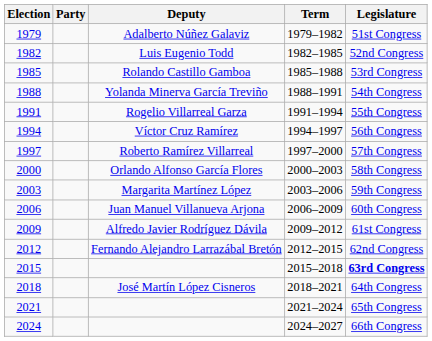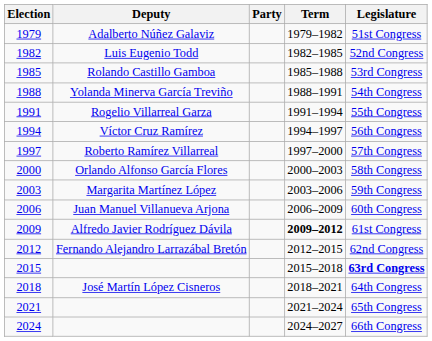 <table class="wikitable sortable" style="text-align: center">
 <tr>
 <th>Election</th>
+<th class="unsortable">Deputy</th>
 <th class="unsortable">Party</th>
-<th class="unsortable">Deputy</th>
 <th class="unsortable">Term</th>
 <th class="unsortable">Legislature</th>
 </tr>
 <tr>
 <td><a href='#'>1979</a></td>
+<td><a href='#'>Adalberto Núñez Galaviz</a></td>
 <td></td>
-<td><a href='#'>Adalberto Núñez Galaviz</a></td>
 <td>1979–1982</td>
 <td><a href='#'>51st Congress</a></td>
 </tr>
 <tr>
 <td><a href='#'>1982</a></td>
+<td><a href='#'>Luis Eugenio Todd</a></td>
 <td></td>
-<td><a href='#'>Luis Eugenio Todd</a></td>
 <td>1982–1985</td>
 <td><a href='#'>52nd Congress</a></td>
 </tr>
 <tr>
 <td><a href='#'>1985</a></td>
+<td><a href='#'>Rolando Castillo Gamboa</a></td>
 <td></td>
-<td><a href='#'>Rolando Castillo Gamboa</a></td>
 <td>1985–1988</td>
 <td><a href='#'>53rd Congress</a></td>
 </tr>
 <tr>
 <td><a href='#'>1988</a></td>
+<td><a href='#'>Yolanda Minerva García Treviño</a></td>
 <td></td>
-<td><a href='#'>Yolanda Minerva García Treviño</a></td>
 <td>1988–1991</td>
 <td><a href='#'>54th Congress</a></td>
 </tr>
 <tr>
 <td><a href='#'>1991</a></td>
+<td><a href='#'>Rogelio Villarreal Garza</a></td>
 <td></td>
-<td><a href='#'>Rogelio Villarreal Garza</a></td>
 <td>1991–1994</td>
 <td><a href='#'>55th Congress</a></td>
 </tr>
 <tr>
 <td><a href='#'>1994</a></td>
+<td><a href='#'>Víctor Cruz Ramírez</a></td>
 <td></td>
-<td><a href='#'>Víctor Cruz Ramírez</a></td>
 <td>1994–1997</td>
 <td><a href='#'>56th Congress</a></td>
 </tr>
 <tr>
 <td><a href='#'>1997</a></td>
+<td><a href='#'>Roberto Ramírez Villarreal</a></td>
 <td></td>
-<td><a href='#'>Roberto Ramírez Villarreal</a></td>
 <td>1997–2000</td>
 <td><a href='#'>57th Congress</a></td>
 </tr>
 <tr>
 <td><a href='#'>2000</a></td>
+<td><a href='#'>Orlando Alfonso García Flores</a></td>
 <td></td>
-<td><a href='#'>Orlando Alfonso García Flores</a></td>
 <td>2000–2003</td>
 <td><a href='#'>58th Congress</a></td>
 </tr>
 <tr>
 <td><a href='#'>2003</a></td>
+<td><a href='#'>Margarita Martínez López</a></td>
 <td></td>
-<td><a href='#'>Margarita Martínez López</a></td>
 <td>2003–2006</td>
 <td><a href='#'>59th Congress</a></td>
 </tr>
 <tr>
 <td><a href='#'>2006</a></td>
+<td><a href='#'>Juan Manuel Villanueva Arjona</a></td>
 <td></td>
-<td><a href='#'>Juan Manuel Villanueva Arjona</a></td>
 <td>2006–2009</td>
 <td><a href='#'>60th Congress</a></td>
 </tr>
 <tr>
 <td><a href='#'>2009</a></td>
+<td><a href='#'>Alfredo Javier Rodríguez Dávila</a></td>
 <td></td>
-<td><a href='#'>Alfredo Javier Rodríguez Dávila</a></td>
-<td>2009–2012</td>
+<td><strong>2009–2012</strong></td>
 <td><a href='#'>61st Congress</a></td>
 </tr>
 <tr>
 <td><a href='#'>2012</a></td>
+<td><a href='#'>Fernando Alejandro Larrazábal Bretón</a></td>
 <td></td>
-<td><a href='#'>Fernando Alejandro Larrazábal Bretón</a></td>
 <td>2012–2015</td>
 <td><a href='#'>62nd Congress</a></td>
 </tr>
 <tr>
 <td><a href='#'>2015</a></td>
 <td></td>
 <td></td>
 <td>2015–2018</td>
 <td><strong><a href='#'>63rd Congress</a></strong></td>
 </tr>
 <tr>
 <td><a href='#'>2018</a></td>
+<td><a href='#'>José Martín López Cisneros</a></td>
 <td></td>
-<td><a href='#'>José Martín López Cisneros</a></td>
 <td>2018–2021</td>
 <td><a href='#'>64th Congress</a></td>
 </tr>
 <tr>
 <td><a href='#'>2021</a></td>
 <td></td>
 <td></td>
 <td>2021–2024</td>
 <td><a href='#'>65th Congress</a></td>
 </tr>
 <tr>
 <td><a href='#'>2024</a></td>
 <td></td>
 <td></td>
 <td>2024–2027</td>
 <td><a href='#'>66th Congress</a></td>
 </tr>
 </table>
